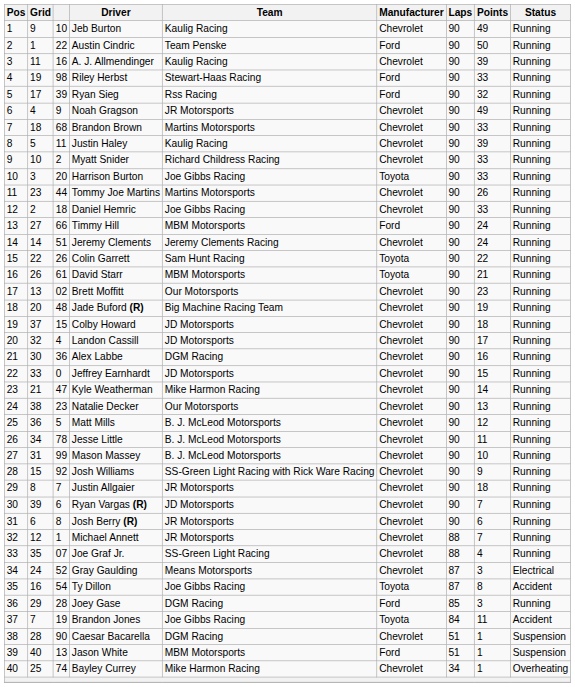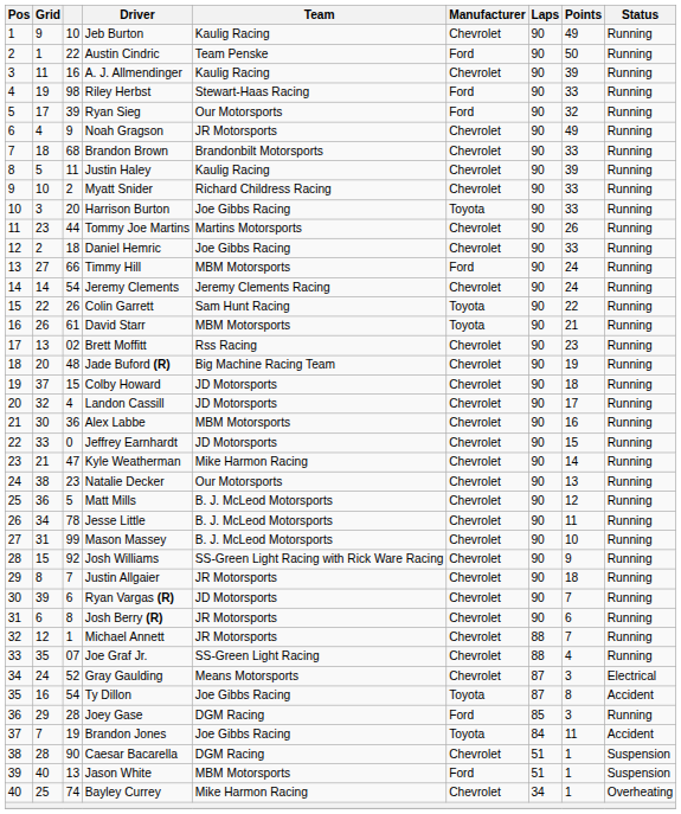 <table class="wikitable" style="font-size:98%">
 <tr>
 <th>Pos</th>
 <th>Grid</th>
 <th></th>
 <th>Driver</th>
 <th>Team</th>
 <th>Manufacturer</th>
 <th>Laps</th>
 <th>Points</th>
 <th>Status</th>
 </tr>
 <tr>
 <td>1</td>
 <td>9</td>
 <td>10</td>
 <td>Jeb Burton</td>
 <td>Kaulig Racing</td>
 <td>Chevrolet</td>
 <td>90</td>
 <td>49</td>
 <td>Running</td>
 </tr>
 <tr>
 <td>2</td>
 <td>1</td>
 <td>22</td>
 <td>Austin Cindric</td>
 <td>Team Penske</td>
 <td>Ford</td>
 <td>90</td>
 <td>50</td>
 <td>Running</td>
 </tr>
 <tr>
 <td>3</td>
 <td>11</td>
 <td>16</td>
 <td>A. J. Allmendinger</td>
 <td>Kaulig Racing</td>
 <td>Chevrolet</td>
 <td>90</td>
 <td>39</td>
 <td>Running</td>
 </tr>
 <tr>
 <td>4</td>
 <td>19</td>
 <td>98</td>
 <td>Riley Herbst</td>
 <td>Stewart-Haas Racing</td>
 <td>Ford</td>
 <td>90</td>
 <td>33</td>
 <td>Running</td>
 </tr>
 <tr>
 <td>5</td>
 <td>17</td>
 <td>39</td>
 <td>Ryan Sieg</td>
-<td>Rss Racing</td>
+<td>Our Motorsports</td>
 <td>Ford</td>
 <td>90</td>
 <td>32</td>
 <td>Running</td>
 </tr>
 <tr>
 <td>6</td>
 <td>4</td>
 <td>9</td>
 <td>Noah Gragson</td>
 <td>JR Motorsports</td>
 <td>Chevrolet</td>
 <td>90</td>
 <td>49</td>
 <td>Running</td>
 </tr>
 <tr>
 <td>7</td>
 <td>18</td>
 <td>68</td>
 <td>Brandon Brown</td>
-<td>Martins Motorsports</td>
+<td>Brandonbilt Motorsports</td>
 <td>Chevrolet</td>
 <td>90</td>
 <td>33</td>
 <td>Running</td>
 </tr>
 <tr>
 <td>8</td>
 <td>5</td>
 <td>11</td>
 <td>Justin Haley</td>
 <td>Kaulig Racing</td>
 <td>Chevrolet</td>
 <td>90</td>
 <td>39</td>
 <td>Running</td>
 </tr>
 <tr>
 <td>9</td>
 <td>10</td>
 <td>2</td>
 <td>Myatt Snider</td>
 <td>Richard Childress Racing</td>
 <td>Chevrolet</td>
 <td>90</td>
 <td>33</td>
 <td>Running</td>
 </tr>
 <tr>
 <td>10</td>
 <td>3</td>
 <td>20</td>
 <td>Harrison Burton</td>
 <td>Joe Gibbs Racing</td>
 <td>Toyota</td>
 <td>90</td>
 <td>33</td>
 <td>Running</td>
 </tr>
 <tr>
 <td>11</td>
 <td>23</td>
 <td>44</td>
 <td>Tommy Joe Martins</td>
 <td>Martins Motorsports</td>
 <td>Chevrolet</td>
 <td>90</td>
 <td>26</td>
 <td>Running</td>
 </tr>
 <tr>
 <td>12</td>
 <td>2</td>
 <td>18</td>
 <td>Daniel Hemric</td>
 <td>Joe Gibbs Racing</td>
 <td>Chevrolet</td>
 <td>90</td>
 <td>33</td>
 <td>Running</td>
 </tr>
 <tr>
 <td>13</td>
 <td>27</td>
 <td>66</td>
 <td>Timmy Hill</td>
 <td>MBM Motorsports</td>
 <td>Ford</td>
 <td>90</td>
 <td>24</td>
 <td>Running</td>
 </tr>
 <tr>
 <td>14</td>
 <td>14</td>
-<td>51</td>
+<td>54</td>
 <td>Jeremy Clements</td>
 <td>Jeremy Clements Racing</td>
 <td>Chevrolet</td>
 <td>90</td>
 <td>24</td>
 <td>Running</td>
 </tr>
 <tr>
 <td>15</td>
 <td>22</td>
 <td>26</td>
 <td>Colin Garrett</td>
 <td>Sam Hunt Racing</td>
 <td>Toyota</td>
 <td>90</td>
 <td>22</td>
 <td>Running</td>
 </tr>
 <tr>
 <td>16</td>
 <td>26</td>
 <td>61</td>
 <td>David Starr</td>
 <td>MBM Motorsports</td>
 <td>Toyota</td>
 <td>90</td>
 <td>21</td>
 <td>Running</td>
 </tr>
 <tr>
 <td>17</td>
 <td>13</td>
 <td>02</td>
 <td>Brett Moffitt</td>
-<td>Our Motorsports</td>
+<td>Rss Racing</td>
 <td>Chevrolet</td>
 <td>90</td>
 <td>23</td>
 <td>Running</td>
 </tr>
 <tr>
 <td>18</td>
 <td>20</td>
 <td>48</td>
 <td>Jade Buford <strong>(R)</strong></td>
 <td>Big Machine Racing Team</td>
 <td>Chevrolet</td>
 <td>90</td>
 <td>19</td>
 <td>Running</td>
 </tr>
 <tr>
 <td>19</td>
 <td>37</td>
 <td>15</td>
 <td>Colby Howard</td>
 <td>JD Motorsports</td>
 <td>Chevrolet</td>
 <td>90</td>
 <td>18</td>
 <td>Running</td>
 </tr>
 <tr>
 <td>20</td>
 <td>32</td>
 <td>4</td>
 <td>Landon Cassill</td>
 <td>JD Motorsports</td>
 <td>Chevrolet</td>
 <td>90</td>
 <td>17</td>
 <td>Running</td>
 </tr>
 <tr>
 <td>21</td>
 <td>30</td>
 <td>36</td>
 <td>Alex Labbe</td>
-<td>DGM Racing</td>
+<td>MBM Motorsports</td>
 <td>Chevrolet</td>
 <td>90</td>
 <td>16</td>
 <td>Running</td>
 </tr>
 <tr>
 <td>22</td>
 <td>33</td>
 <td>0</td>
 <td>Jeffrey Earnhardt</td>
 <td>JD Motorsports</td>
 <td>Chevrolet</td>
 <td>90</td>
 <td>15</td>
 <td>Running</td>
 </tr>
 <tr>
 <td>23</td>
 <td>21</td>
 <td>47</td>
 <td>Kyle Weatherman</td>
 <td>Mike Harmon Racing</td>
 <td>Chevrolet</td>
 <td>90</td>
 <td>14</td>
 <td>Running</td>
 </tr>
 <tr>
 <td>24</td>
 <td>38</td>
 <td>23</td>
 <td>Natalie Decker</td>
 <td>Our Motorsports</td>
 <td>Chevrolet</td>
 <td>90</td>
 <td>13</td>
 <td>Running</td>
 </tr>
 <tr>
 <td>25</td>
 <td>36</td>
 <td>5</td>
 <td>Matt Mills</td>
 <td>B. J. McLeod Motorsports</td>
 <td>Chevrolet</td>
 <td>90</td>
 <td>12</td>
 <td>Running</td>
 </tr>
 <tr>
 <td>26</td>
 <td>34</td>
 <td>78</td>
 <td>Jesse Little</td>
 <td>B. J. McLeod Motorsports</td>
 <td>Chevrolet</td>
 <td>90</td>
 <td>11</td>
 <td>Running</td>
 </tr>
 <tr>
 <td>27</td>
 <td>31</td>
 <td>99</td>
 <td>Mason Massey</td>
 <td>B. J. McLeod Motorsports</td>
 <td>Chevrolet</td>
 <td>90</td>
 <td>10</td>
 <td>Running</td>
 </tr>
 <tr>
 <td>28</td>
 <td>15</td>
 <td>92</td>
 <td>Josh Williams</td>
 <td>SS-Green Light Racing with Rick Ware Racing</td>
 <td>Chevrolet</td>
 <td>90</td>
 <td>9</td>
 <td>Running</td>
 </tr>
 <tr>
 <td>29</td>
 <td>8</td>
 <td>7</td>
 <td>Justin Allgaier</td>
 <td>JR Motorsports</td>
 <td>Chevrolet</td>
 <td>90</td>
 <td>18</td>
 <td>Running</td>
 </tr>
 <tr>
 <td>30</td>
 <td>39</td>
 <td>6</td>
 <td>Ryan Vargas <strong>(R)</strong></td>
 <td>JD Motorsports</td>
 <td>Chevrolet</td>
 <td>90</td>
 <td>7</td>
 <td>Running</td>
 </tr>
 <tr>
 <td>31</td>
 <td>6</td>
 <td>8</td>
 <td>Josh Berry <strong>(R)</strong></td>
 <td>JR Motorsports</td>
 <td>Chevrolet</td>
 <td>90</td>
 <td>6</td>
 <td>Running</td>
 </tr>
 <tr>
 <td>32</td>
 <td>12</td>
 <td>1</td>
 <td>Michael Annett</td>
 <td>JR Motorsports</td>
 <td>Chevrolet</td>
 <td>88</td>
 <td>7</td>
 <td>Running</td>
 </tr>
 <tr>
 <td>33</td>
 <td>35</td>
 <td>07</td>
 <td>Joe Graf Jr.</td>
 <td>SS-Green Light Racing</td>
 <td>Chevrolet</td>
 <td>88</td>
 <td>4</td>
 <td>Running</td>
 </tr>
 <tr>
 <td>34</td>
 <td>24</td>
 <td>52</td>
 <td>Gray Gaulding</td>
 <td>Means Motorsports</td>
 <td>Chevrolet</td>
 <td>87</td>
 <td>3</td>
 <td>Electrical</td>
 </tr>
 <tr>
 <td>35</td>
 <td>16</td>
 <td>54</td>
 <td>Ty Dillon</td>
 <td>Joe Gibbs Racing</td>
 <td>Toyota</td>
 <td>87</td>
 <td>8</td>
 <td>Accident</td>
 </tr>
 <tr>
 <td>36</td>
 <td>29</td>
 <td>28</td>
 <td>Joey Gase</td>
 <td>DGM Racing</td>
 <td>Ford</td>
 <td>85</td>
 <td>3</td>
 <td>Running</td>
 </tr>
 <tr>
 <td>37</td>
 <td>7</td>
 <td>19</td>
 <td>Brandon Jones</td>
 <td>Joe Gibbs Racing</td>
 <td>Toyota</td>
 <td>84</td>
 <td>11</td>
 <td>Accident</td>
 </tr>
 <tr>
 <td>38</td>
 <td>28</td>
 <td>90</td>
 <td>Caesar Bacarella</td>
 <td>DGM Racing</td>
 <td>Chevrolet</td>
 <td>51</td>
 <td>1</td>
 <td>Suspension</td>
 </tr>
 <tr>
 <td>39</td>
 <td>40</td>
 <td>13</td>
 <td>Jason White</td>
 <td>MBM Motorsports</td>
 <td>Ford</td>
 <td>51</td>
 <td>1</td>
 <td>Suspension</td>
 </tr>
 <tr>
 <td>40</td>
 <td>25</td>
 <td>74</td>
 <td>Bayley Currey</td>
 <td>Mike Harmon Racing</td>
 <td>Chevrolet</td>
 <td>34</td>
 <td>1</td>
 <td>Overheating</td>
 </tr>
 <tr>
 <th colspan="9"></th>
 </tr>
 <tr>
 </tr>
 </table>
